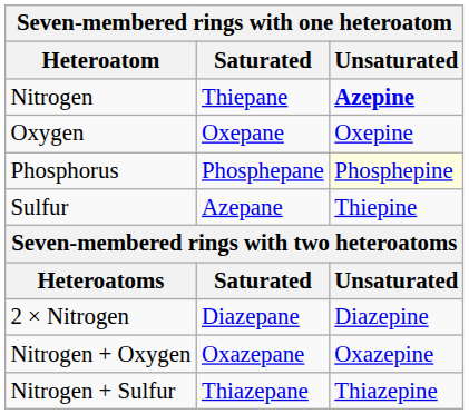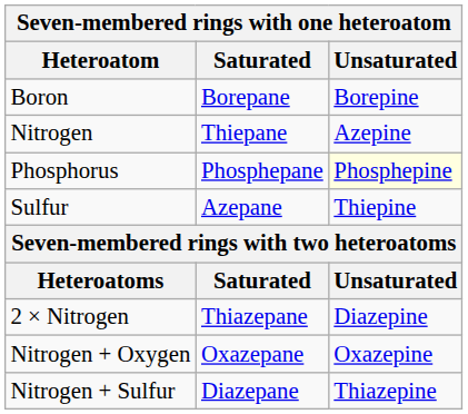 <table class="wikitable">
 <tr>
 <th colspan="3">Seven-membered rings with one heteroatom</th>
 </tr>
 <tr>
 <th>Heteroatom</th>
 <th>Saturated</th>
 <th>Unsaturated</th>
 </tr>
 <tr>
+<td>Boron</td>
+<td><a href='#'>Borepane</a></td>
+<td><a href='#'>Borepine</a></td>
+</tr>
+<tr>
 <td>Nitrogen</td>
 <td><a href='#'>Thiepane</a></td>
-<td><strong><a href='#'>Azepine</a></strong></td>
-</tr>
-<tr>
-<td>Oxygen</td>
-<td><a href='#'>Oxepane</a></td>
-<td><a href='#'>Oxepine</a></td>
+<td><a href='#'>Azepine</a></td>
 </tr>
 <tr>
 <td>Phosphorus</td>
 <td><a href='#'>Phosphepane</a></td>
 <td style="background: lightyellow;"><a href='#'>Phosphepine</a></td>
 </tr>
 <tr>
 <td>Sulfur</td>
 <td><a href='#'>Azepane</a></td>
 <td><a href='#'>Thiepine</a></td>
 </tr>
 <tr>
 <th colspan="3">Seven-membered rings with two heteroatoms</th>
 </tr>
 <tr>
 <th>Heteroatoms</th>
 <th>Saturated</th>
 <th>Unsaturated</th>
 </tr>
 <tr>
 <td>2 × Nitrogen</td>
-<td><a href='#'>Diazepane</a></td>
+<td><a href='#'>Thiazepane</a></td>
 <td><a href='#'>Diazepine</a></td>
 </tr>
 <tr>
 <td>Nitrogen + Oxygen</td>
 <td><a href='#'>Oxazepane</a></td>
 <td><a href='#'>Oxazepine</a></td>
 </tr>
 <tr>
 <td>Nitrogen + Sulfur</td>
-<td><a href='#'>Thiazepane</a></td>
+<td><a href='#'>Diazepane</a></td>
 <td><a href='#'>Thiazepine</a></td>
 </tr>
 </table>
